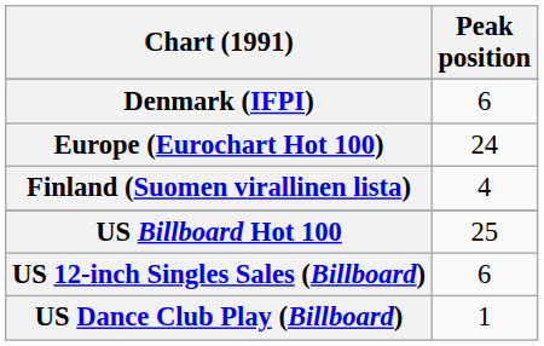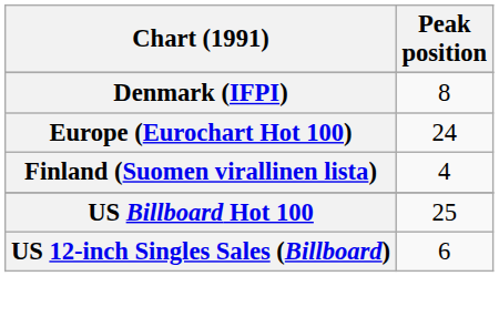 <table class="wikitable sortable plainrowheaders" style="text-align:center">
 <tr>
 <th>Chart (1991)</th>
 <th>Peak<br>position</th>
 </tr>
 <tr>
 </tr>
 <tr>
 </tr>
 <tr>
 </tr>
 <tr>
 </tr>
 <tr>
 <th scope="row">Denmark (<a href='#'>IFPI</a>)</th>
-<td>6</td>
+<td>8</td>
 </tr>
 <tr>
 <th scope="row">Europe (<a href='#'>Eurochart Hot 100</a>)</th>
 <td>24</td>
 </tr>
 <tr>
 <th scope="row">Finland (<a href='#'>Suomen virallinen lista</a>)</th>
 <td>4</td>
 </tr>
 <tr>
 </tr>
 <tr>
 </tr>
 <tr>
 </tr>
 <tr>
 </tr>
 <tr>
 </tr>
 <tr>
 </tr>
 <tr>
 </tr>
 <tr>
 <th scope="row">US <a href='#'><em>Billboard</em> Hot 100</a></th>
 <td>25</td>
 </tr>
 <tr>
 <th scope="row">US <a href='#'>12-inch Singles Sales</a> (<em><a href='#'>Billboard</a></em>)</th>
 <td>6</td>
 </tr>
-<tr>
-<th scope="row">US <a href='#'>Dance Club Play</a> (<em><a href='#'>Billboard</a></em>)</th>
-<td>1</td>
-</tr>
 </table>
